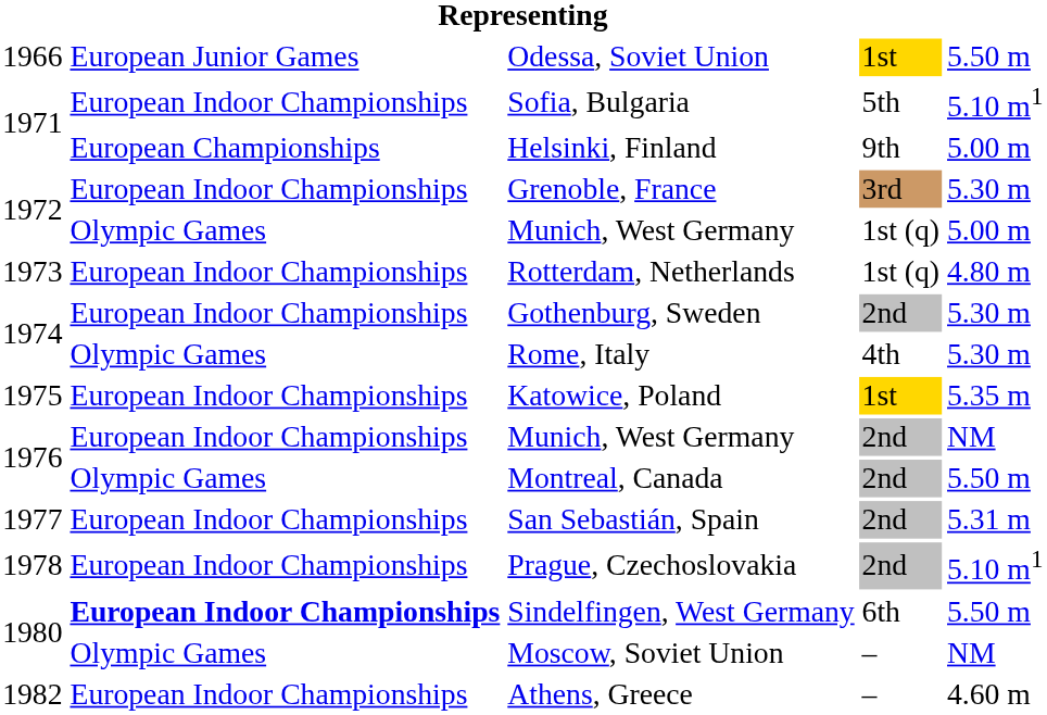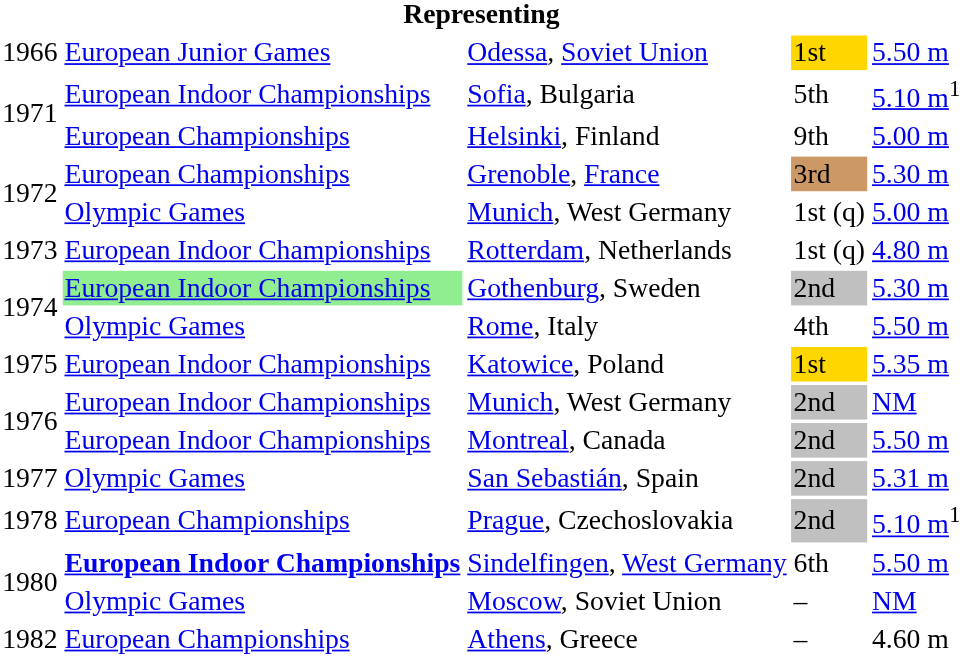 <table>
 <tr>
 <th colspan="6">Representing </th>
 </tr>
 <tr>
 <td>1966</td>
 <td><a href='#'>European Junior Games</a></td>
 <td><a href='#'>Odessa</a>, <a href='#'>Soviet Union</a></td>
 <td bgcolor="gold">1st</td>
 <td><a href='#'>5.50 m</a></td>
 </tr>
 <tr>
 <td rowspan=2>1971</td>
 <td><a href='#'>European Indoor Championships</a></td>
 <td><a href='#'>Sofia</a>, Bulgaria</td>
 <td>5th</td>
 <td><a href='#'>5.10 m</a><sup>1</sup></td>
 </tr>
 <tr>
 <td><a href='#'>European Championships</a></td>
 <td><a href='#'>Helsinki</a>, Finland</td>
 <td>9th</td>
 <td><a href='#'>5.00 m</a></td>
 </tr>
 <tr>
 <td rowspan=2>1972</td>
-<td><a href='#'>European Indoor Championships</a></td>
+<td><a href='#'>European Championships</a></td>
 <td><a href='#'>Grenoble</a>, <a href='#'>France</a></td>
 <td bgcolor=cc9966>3rd</td>
 <td><a href='#'>5.30 m</a></td>
 </tr>
 <tr>
 <td><a href='#'>Olympic Games</a></td>
 <td><a href='#'>Munich</a>, West Germany</td>
 <td>1st (q)</td>
 <td><a href='#'>5.00 m</a></td>
 </tr>
 <tr>
 <td>1973</td>
 <td><a href='#'>European Indoor Championships</a></td>
 <td><a href='#'>Rotterdam</a>, Netherlands</td>
 <td>1st (q)</td>
 <td><a href='#'>4.80 m</a></td>
 </tr>
 <tr>
 <td rowspan=2>1974</td>
-<td><a href='#'>European Indoor Championships</a></td>
+<td style="background: lightgreen;"><a href='#'>European Indoor Championships</a></td>
 <td><a href='#'>Gothenburg</a>, Sweden</td>
 <td bgcolor=silver>2nd</td>
 <td><a href='#'>5.30 m</a></td>
 </tr>
 <tr>
 <td><a href='#'>Olympic Games</a></td>
 <td><a href='#'>Rome</a>, Italy</td>
 <td>4th</td>
-<td><a href='#'>5.30 m</a></td>
+<td><a href='#'>5.50 m</a></td>
 </tr>
 <tr>
 <td>1975</td>
 <td><a href='#'>European Indoor Championships</a></td>
 <td><a href='#'>Katowice</a>, Poland</td>
 <td bgcolor=gold>1st</td>
 <td><a href='#'>5.35 m</a></td>
 </tr>
 <tr>
 <td rowspan=2>1976</td>
 <td><a href='#'>European Indoor Championships</a></td>
 <td><a href='#'>Munich</a>, West Germany</td>
 <td bgcolor=silver>2nd</td>
 <td><a href='#'>NM</a></td>
 </tr>
 <tr>
-<td><a href='#'>Olympic Games</a></td>
+<td><a href='#'>European Indoor Championships</a></td>
 <td><a href='#'>Montreal</a>, Canada</td>
 <td bgcolor=silver>2nd</td>
 <td><a href='#'>5.50 m</a></td>
 </tr>
 <tr>
 <td>1977</td>
-<td><a href='#'>European Indoor Championships</a></td>
+<td><a href='#'>Olympic Games</a></td>
 <td><a href='#'>San Sebastián</a>, Spain</td>
 <td bgcolor=silver>2nd</td>
 <td><a href='#'>5.31 m</a></td>
 </tr>
 <tr>
 <td>1978</td>
-<td><a href='#'>European Indoor Championships</a></td>
+<td><a href='#'>European Championships</a></td>
 <td><a href='#'>Prague</a>, Czechoslovakia</td>
 <td bgcolor=silver>2nd</td>
 <td><a href='#'>5.10 m</a><sup>1</sup></td>
 </tr>
 <tr>
 <td rowspan=2>1980</td>
 <td><strong><a href='#'>European Indoor Championships</a></strong></td>
 <td><a href='#'>Sindelfingen</a>, <a href='#'>West Germany</a></td>
 <td>6th</td>
 <td><a href='#'>5.50 m</a></td>
 </tr>
 <tr>
 <td><a href='#'>Olympic Games</a></td>
 <td><a href='#'>Moscow</a>, Soviet Union</td>
 <td>–</td>
 <td><a href='#'>NM</a></td>
 </tr>
 <tr>
 <td>1982</td>
-<td><a href='#'>European Indoor Championships</a></td>
+<td><a href='#'>European Championships</a></td>
 <td><a href='#'>Athens</a>, Greece</td>
 <td>–</td>
 <td>4.60 m</td>
 </tr>
 </table>
